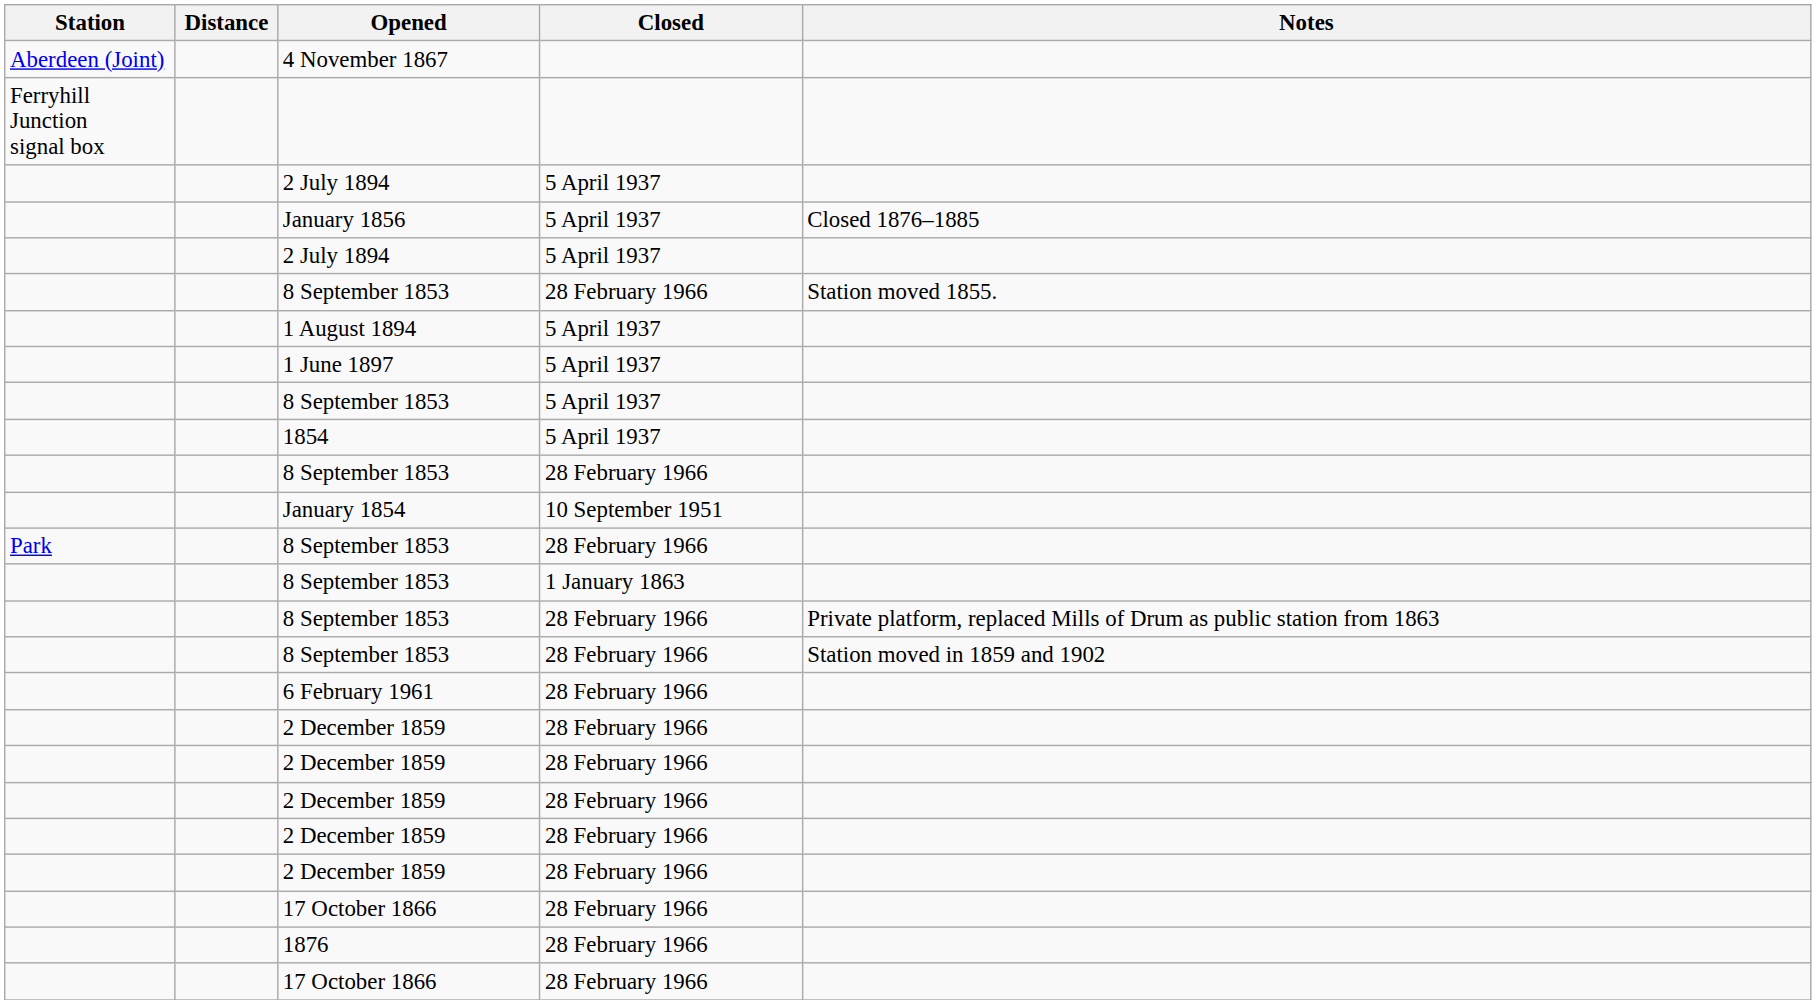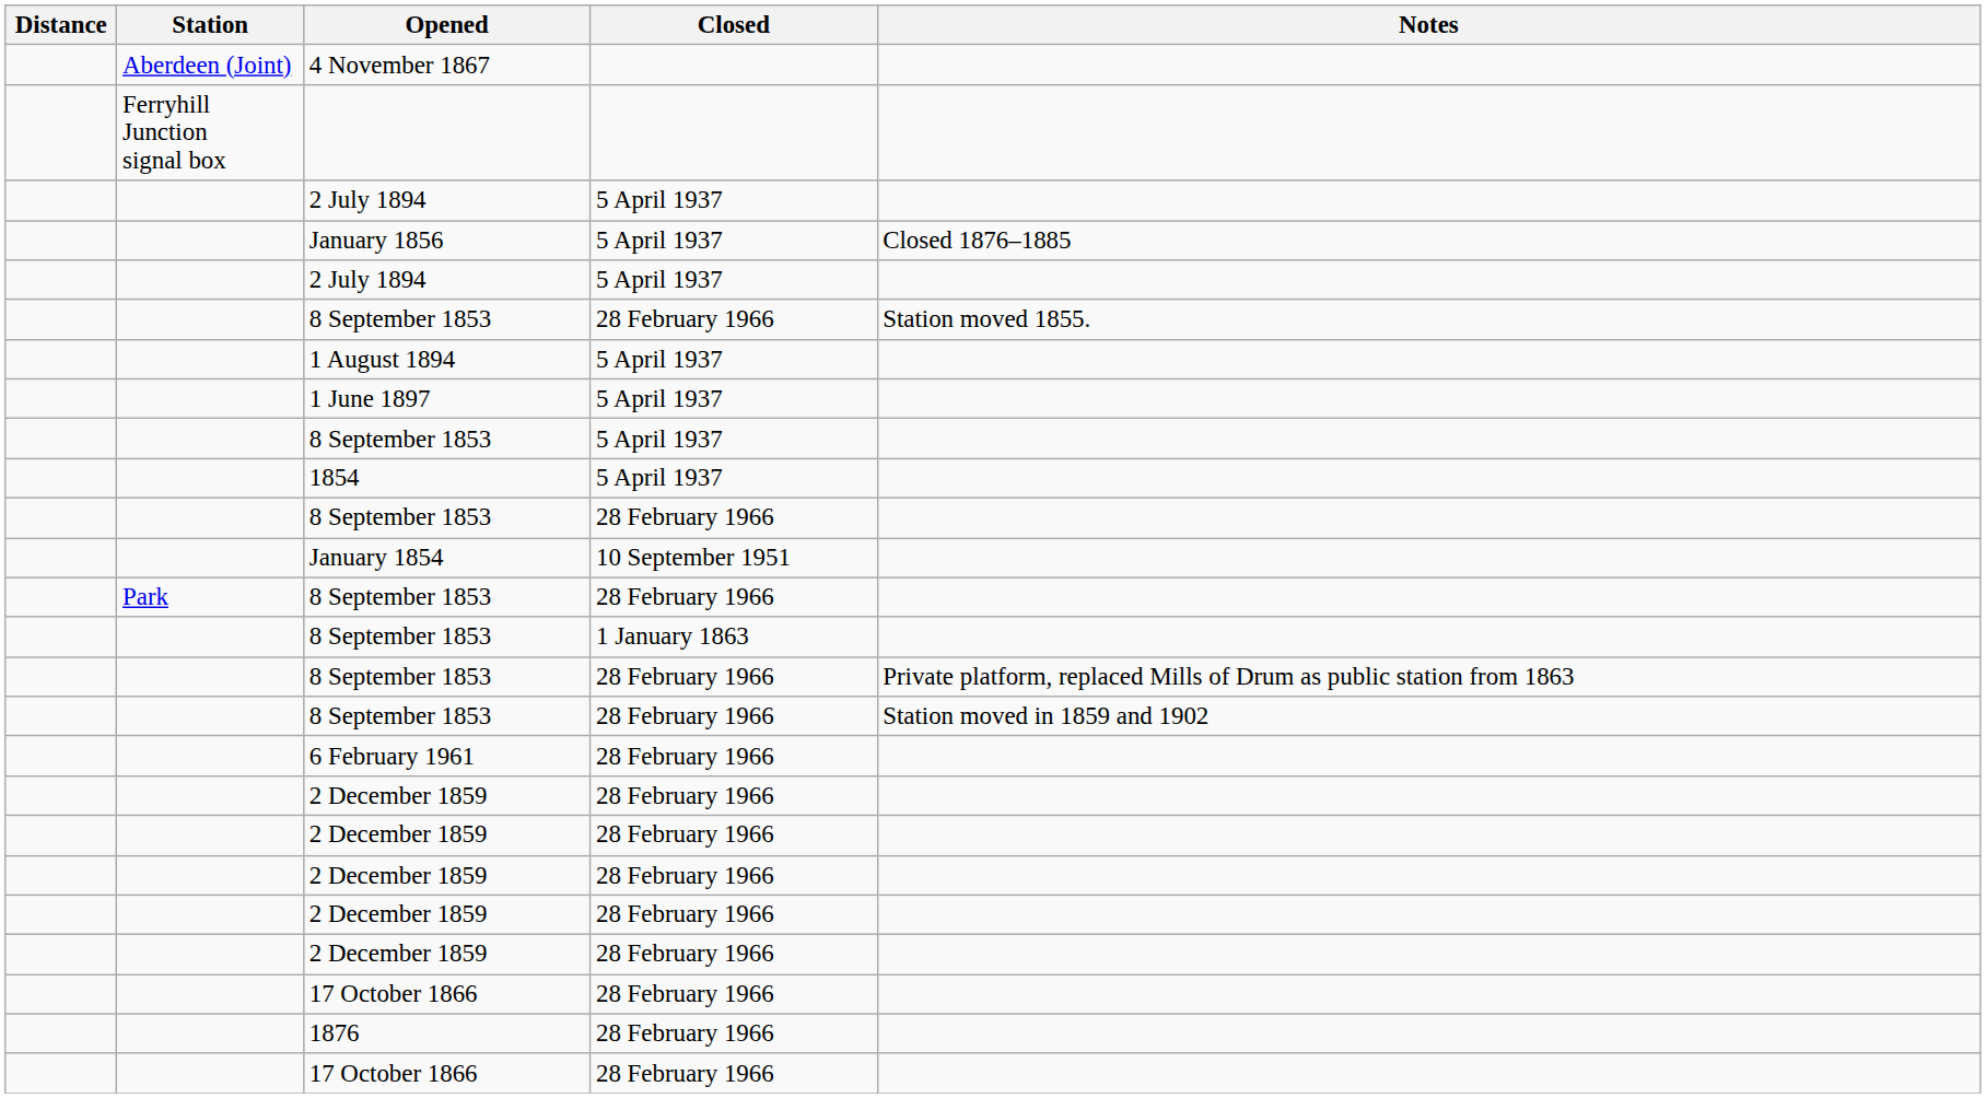 <table class="wikitable" style="width:100%; margin-right:0;">
 <tr>
+<th scope="col" style="width:4em; text-align:center;">Distance</th>
 <th scope="col" style="width:7em; text-align:center;">Station</th>
-<th scope="col" style="width:4em; text-align:center;">Distance</th>
 <th scope="col" style="width:11em;">Opened</th>
 <th scope="col" style="width:11em;">Closed</th>
 <th scope="col" class="unsortable">Notes</th>
 </tr>
 <tr>
+<td></td>
 <td><a href='#'>Aberdeen (Joint)</a></td>
-<td></td>
 <td>4 November 1867</td>
 <td></td>
 <td></td>
 </tr>
 <tr>
+<td></td>
 <td>Ferryhill Junction<br>signal box</td>
-<td></td>
 <td></td>
 <td></td>
 <td></td>
 </tr>
 <tr>
 <td></td>
 <td></td>
 <td>2 July 1894</td>
 <td>5 April 1937</td>
 <td></td>
 </tr>
 <tr>
 <td></td>
 <td></td>
 <td>January 1856</td>
 <td>5 April 1937</td>
 <td>Closed 1876–1885</td>
 </tr>
 <tr>
 <td></td>
 <td></td>
 <td>2 July 1894</td>
 <td>5 April 1937</td>
 <td></td>
 </tr>
 <tr>
 <td></td>
 <td></td>
 <td>8 September 1853</td>
 <td>28 February 1966</td>
 <td>Station moved 1855.</td>
 </tr>
 <tr>
 <td></td>
 <td></td>
 <td>1 August 1894</td>
 <td>5 April 1937</td>
 <td></td>
 </tr>
 <tr>
 <td></td>
 <td></td>
 <td>1 June 1897</td>
 <td>5 April 1937</td>
 <td></td>
 </tr>
 <tr>
 <td></td>
 <td></td>
 <td>8 September 1853</td>
 <td>5 April 1937</td>
 <td></td>
 </tr>
 <tr>
 <td></td>
 <td></td>
 <td>1854</td>
 <td>5 April 1937</td>
 <td></td>
 </tr>
 <tr>
 <td></td>
 <td></td>
 <td>8 September 1853</td>
 <td>28 February 1966</td>
 <td></td>
 </tr>
 <tr>
 <td></td>
 <td></td>
 <td>January 1854</td>
 <td>10 September 1951</td>
 <td></td>
 </tr>
 <tr>
+<td></td>
 <td><a href='#'>Park</a></td>
-<td></td>
 <td>8 September 1853</td>
 <td>28 February 1966</td>
 <td></td>
 </tr>
 <tr>
 <td></td>
 <td></td>
 <td>8 September 1853</td>
 <td>1 January 1863</td>
 <td></td>
 </tr>
 <tr>
 <td></td>
 <td></td>
 <td>8 September 1853</td>
 <td>28 February 1966</td>
 <td>Private platform, replaced Mills of Drum as public station from 1863</td>
 </tr>
 <tr>
 <td></td>
 <td></td>
 <td>8 September 1853</td>
 <td>28 February 1966</td>
 <td>Station moved in 1859 and 1902</td>
 </tr>
 <tr>
+<td></td>
 <td><em></em></td>
-<td></td>
 <td>6 February 1961</td>
 <td>28 February 1966</td>
 <td></td>
 </tr>
 <tr>
 <td></td>
 <td></td>
 <td>2 December 1859</td>
 <td>28 February 1966</td>
 <td></td>
 </tr>
 <tr>
 <td></td>
 <td></td>
 <td>2 December 1859</td>
 <td>28 February 1966</td>
 <td></td>
 </tr>
 <tr>
 <td></td>
 <td></td>
 <td>2 December 1859</td>
 <td>28 February 1966</td>
 <td></td>
 </tr>
 <tr>
 <td></td>
 <td></td>
 <td>2 December 1859</td>
 <td>28 February 1966</td>
 <td></td>
 </tr>
 <tr>
 <td></td>
 <td></td>
 <td>2 December 1859</td>
 <td>28 February 1966</td>
 <td></td>
 </tr>
 <tr>
 <td></td>
 <td></td>
 <td>17 October 1866</td>
 <td>28 February 1966</td>
 <td></td>
 </tr>
 <tr>
 <td></td>
 <td></td>
 <td>1876</td>
 <td>28 February 1966</td>
 <td></td>
 </tr>
 <tr>
 <td></td>
 <td></td>
 <td>17 October 1866</td>
 <td>28 February 1966</td>
 <td></td>
 </tr>
 </table>
